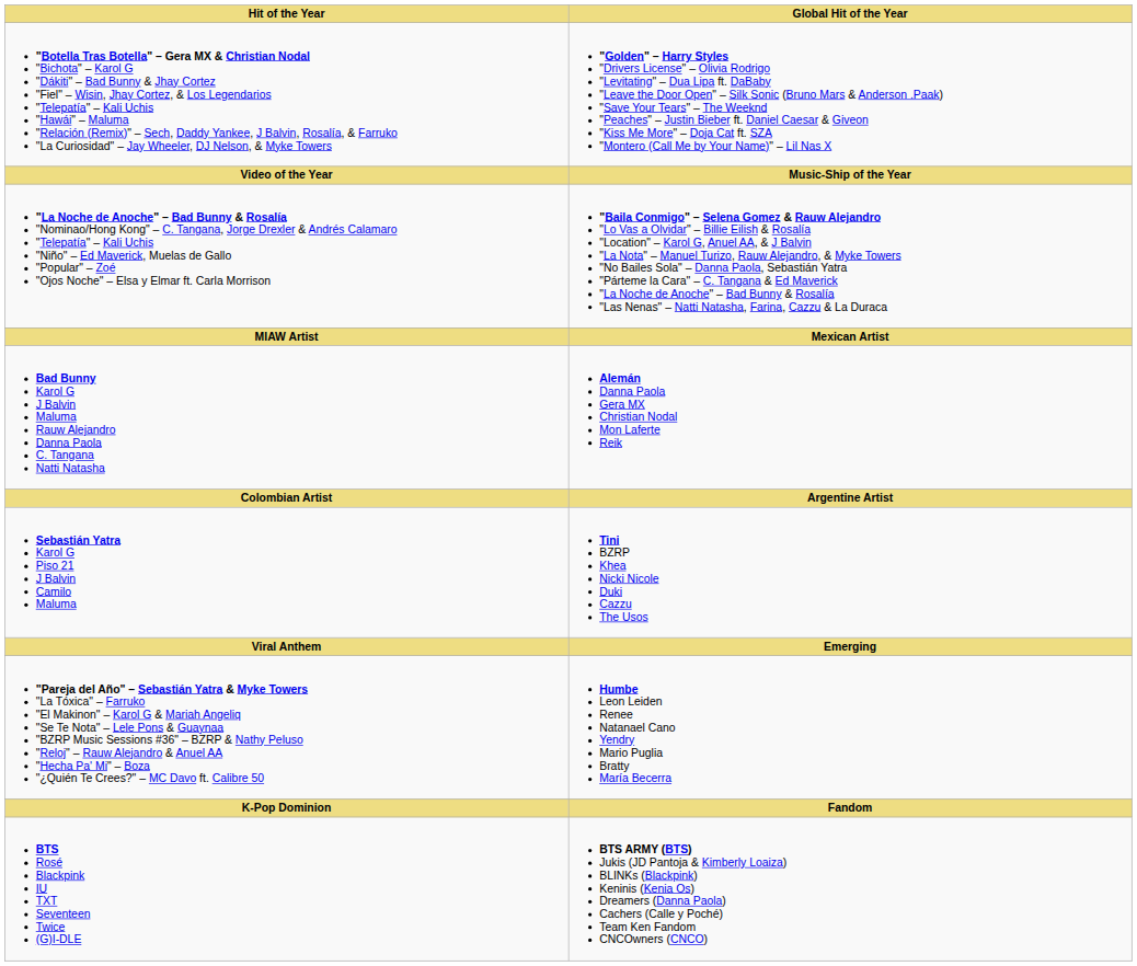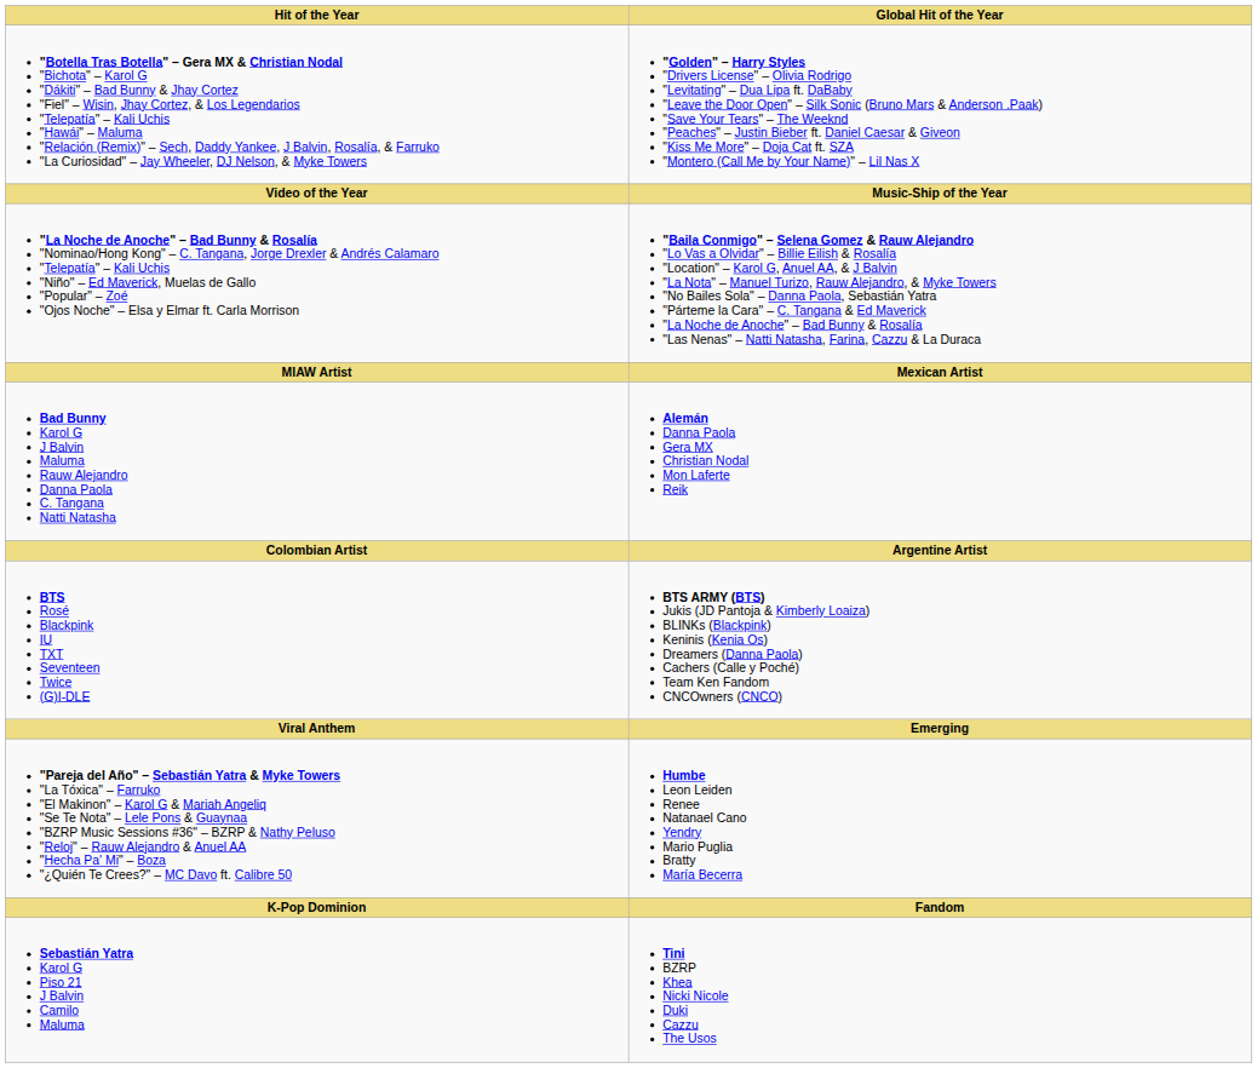 <table class="wikitable" style="width:100%;">
 <tr>
 <th style="background:#EEDD82; width:50%">Hit of the Year</th>
 <th style="background:#EEDD82; width:50%">Global Hit of the Year</th>
 </tr>
 <tr>
 <td valign="top"><br><ul><li><strong>"<a href='#'>Botella Tras Botella</a>" – Gera MX & <a href='#'>Christian Nodal</a></strong></li><li>"<a href='#'>Bichota</a>" – <a href='#'>Karol G</a></li><li>"<a href='#'>Dákiti</a>" – <a href='#'>Bad Bunny</a> & <a href='#'>Jhay Cortez</a></li><li>"Fiel" – <a href='#'>Wisin</a>, <a href='#'>Jhay Cortez</a>, & <a href='#'>Los Legendarios</a></li><li>"<a href='#'>Telepatía</a>" – <a href='#'>Kali Uchis</a></li><li>"<a href='#'>Hawái</a>" – <a href='#'>Maluma</a></li><li>"<a href='#'>Relación (Remix)</a>" – <a href='#'>Sech</a>, <a href='#'>Daddy Yankee</a>, <a href='#'>J Balvin</a>, <a href='#'>Rosalía</a>, & <a href='#'>Farruko</a></li><li>"La Curiosidad" – <a href='#'>Jay Wheeler</a>, <a href='#'>DJ Nelson</a>, & <a href='#'>Myke Towers</a></li></ul></td>
 <td valign="top"><br><ul><li><strong>"<a href='#'>Golden</a>" – <a href='#'>Harry Styles</a></strong></li><li>"<a href='#'>Drivers License</a>" – <a href='#'>Olivia Rodrigo</a></li><li>"<a href='#'>Levitating</a>" – <a href='#'>Dua Lipa</a> ft. <a href='#'>DaBaby</a></li><li>"<a href='#'>Leave the Door Open</a>" – <a href='#'>Silk Sonic</a> (<a href='#'>Bruno Mars</a> & <a href='#'>Anderson .Paak</a>)</li><li>"<a href='#'>Save Your Tears</a>" – <a href='#'>The Weeknd</a></li><li>"<a href='#'>Peaches</a>" – <a href='#'>Justin Bieber</a> ft. <a href='#'>Daniel Caesar</a> & <a href='#'>Giveon</a></li><li>"<a href='#'>Kiss Me More</a>" – <a href='#'>Doja Cat</a> ft. <a href='#'>SZA</a></li><li>"<a href='#'>Montero (Call Me by Your Name)</a>" – <a href='#'>Lil Nas X</a></li></ul></td>
 </tr>
 <tr>
 <th style="background:#EEDD82; width:50%">Video of the Year</th>
 <th style="background:#EEDD82; width:50%">Music-Ship of the Year</th>
 </tr>
 <tr>
 <td valign="top"><br><ul><li><strong>"<a href='#'>La Noche de Anoche</a>" – <a href='#'>Bad Bunny</a> & <a href='#'>Rosalía</a></strong></li><li>"Nominao/Hong Kong" – <a href='#'>C. Tangana</a>, <a href='#'>Jorge Drexler</a> & <a href='#'>Andrés Calamaro</a></li><li>"<a href='#'>Telepatía</a>" – <a href='#'>Kali Uchis</a></li><li>"Niño" – <a href='#'>Ed Maverick</a>, Muelas de Gallo</li><li>"Popular" – <a href='#'>Zoé</a></li><li>"Ojos Noche" – Elsa y Elmar ft. Carla Morrison</li></ul></td>
 <td valign="top"><br><ul><li><strong>"<a href='#'>Baila Conmigo</a>" – <a href='#'>Selena Gomez</a> & <a href='#'>Rauw Alejandro</a></strong></li><li>"<a href='#'>Lo Vas a Olvidar</a>" – <a href='#'>Billie Eilish</a> & <a href='#'>Rosalía</a></li><li>"Location" – <a href='#'>Karol G</a>, <a href='#'>Anuel AA</a>, & <a href='#'>J Balvin</a></li><li>"<a href='#'>La Nota</a>" – <a href='#'>Manuel Turizo</a>, <a href='#'>Rauw Alejandro</a>, & <a href='#'>Myke Towers</a></li><li>"No Bailes Sola" – <a href='#'>Danna Paola</a>, Sebastián Yatra</li><li>"Párteme la Cara" – <a href='#'>C. Tangana</a> & <a href='#'>Ed Maverick</a></li><li>"<a href='#'>La Noche de Anoche</a>" – <a href='#'>Bad Bunny</a> & <a href='#'>Rosalía</a></li><li>"Las Nenas" – <a href='#'>Natti Natasha</a>, <a href='#'>Farina</a>, <a href='#'>Cazzu</a> & La Duraca</li></ul></td>
 </tr>
 <tr>
 <th style="background:#EEDD82; width:50%">MIAW Artist</th>
 <th style="background:#EEDD82; width:50%">Mexican Artist</th>
 </tr>
 <tr>
 <td valign="top"><br><ul><li><strong><a href='#'>Bad Bunny</a></strong></li><li><a href='#'>Karol G</a></li><li><a href='#'>J Balvin</a></li><li><a href='#'>Maluma</a></li><li><a href='#'>Rauw Alejandro</a></li><li><a href='#'>Danna Paola</a></li><li><a href='#'>C. Tangana</a></li><li><a href='#'>Natti Natasha</a></li></ul></td>
 <td valign="top"><br><ul><li><strong><a href='#'>Alemán</a></strong></li><li><a href='#'>Danna Paola</a></li><li><a href='#'>Gera MX</a></li><li><a href='#'>Christian Nodal</a></li><li><a href='#'>Mon Laferte</a></li><li><a href='#'>Reik</a></li></ul></td>
 </tr>
 <tr>
 <th style="background:#EEDD82; width:50%">Colombian Artist</th>
 <th style="background:#EEDD82; width:50%">Argentine Artist</th>
 </tr>
 <tr>
-<td valign="top"><br><ul><li><strong><a href='#'>Sebastián Yatra</a></strong></li><li><a href='#'>Karol G</a></li><li><a href='#'>Piso 21</a></li><li><a href='#'>J Balvin</a></li><li><a href='#'>Camilo</a></li><li><a href='#'>Maluma</a></li></ul></td>
-<td valign="top"><br><ul><li><strong><a href='#'>Tini</a></strong></li><li>BZRP</li><li><a href='#'>Khea</a></li><li><a href='#'>Nicki Nicole</a></li><li><a href='#'>Duki</a></li><li><a href='#'>Cazzu</a></li><li><a href='#'>The Usos</a></li></ul></td>
+<td valign="top"><br><ul><li><strong><a href='#'>BTS</a></strong></li><li><a href='#'>Rosé</a></li><li><a href='#'>Blackpink</a></li><li><a href='#'>IU</a></li><li><a href='#'>TXT</a></li><li><a href='#'>Seventeen</a></li><li><a href='#'>Twice</a></li><li><a href='#'>(G)I-DLE</a></li></ul></td>
+<td valign="top"><br><ul><li><strong>BTS ARMY (<a href='#'>BTS</a>)</strong></li><li>Jukis (JD Pantoja & <a href='#'>Kimberly Loaiza</a>)</li><li>BLINKs (<a href='#'>Blackpink</a>)</li><li>Keninis (<a href='#'>Kenia Os</a>)</li><li>Dreamers (<a href='#'>Danna Paola</a>)</li><li>Cachers (Calle y Poché)</li><li>Team Ken Fandom</li><li>CNCOwners (<a href='#'>CNCO</a>)</li></ul></td>
 </tr>
 <tr>
 <th style="background:#EEDD82; width:50%">Viral Anthem</th>
 <th style="background:#EEDD82; width:50%">Emerging</th>
 </tr>
 <tr>
 <td valign="top"><br><ul><li><strong>"Pareja del Año" – <a href='#'>Sebastián Yatra</a> & <a href='#'>Myke Towers</a></strong></li><li>"La Tóxica" – <a href='#'>Farruko</a></li><li>"El Makinon" – <a href='#'>Karol G</a> & <a href='#'>Mariah Angeliq</a></li><li>"Se Te Nota" – <a href='#'>Lele Pons</a> & <a href='#'>Guaynaa</a></li><li>"BZRP Music Sessions #36" – BZRP & <a href='#'>Nathy Peluso</a></li><li>"<a href='#'>Reloj</a>" – <a href='#'>Rauw Alejandro</a> & <a href='#'>Anuel AA</a></li><li>"<a href='#'>Hecha Pa' Mi</a>" – <a href='#'>Boza</a></li><li>"¿Quién Te Crees?" – <a href='#'>MC Davo</a> ft. <a href='#'>Calibre 50</a></li></ul></td>
 <td valign="top"><br><ul><li><strong><a href='#'>Humbe</a></strong></li><li>Leon Leiden</li><li>Renee</li><li>Natanael Cano</li><li><a href='#'>Yendry</a></li><li>Mario Puglia</li><li>Bratty</li><li><a href='#'>María Becerra</a></li></ul></td>
 </tr>
 <tr>
 <th style="background:#EEDD82; width:50%">K-Pop Dominion</th>
 <th style="background:#EEDD82; width:50%">Fandom</th>
 </tr>
 <tr>
-<td valign="top"><br><ul><li><strong><a href='#'>BTS</a></strong></li><li><a href='#'>Rosé</a></li><li><a href='#'>Blackpink</a></li><li><a href='#'>IU</a></li><li><a href='#'>TXT</a></li><li><a href='#'>Seventeen</a></li><li><a href='#'>Twice</a></li><li><a href='#'>(G)I-DLE</a></li></ul></td>
-<td valign="top"><br><ul><li><strong>BTS ARMY (<a href='#'>BTS</a>)</strong></li><li>Jukis (JD Pantoja & <a href='#'>Kimberly Loaiza</a>)</li><li>BLINKs (<a href='#'>Blackpink</a>)</li><li>Keninis (<a href='#'>Kenia Os</a>)</li><li>Dreamers (<a href='#'>Danna Paola</a>)</li><li>Cachers (Calle y Poché)</li><li>Team Ken Fandom</li><li>CNCOwners (<a href='#'>CNCO</a>)</li></ul></td>
+<td valign="top"><br><ul><li><strong><a href='#'>Sebastián Yatra</a></strong></li><li><a href='#'>Karol G</a></li><li><a href='#'>Piso 21</a></li><li><a href='#'>J Balvin</a></li><li><a href='#'>Camilo</a></li><li><a href='#'>Maluma</a></li></ul></td>
+<td valign="top"><br><ul><li><strong><a href='#'>Tini</a></strong></li><li>BZRP</li><li><a href='#'>Khea</a></li><li><a href='#'>Nicki Nicole</a></li><li><a href='#'>Duki</a></li><li><a href='#'>Cazzu</a></li><li><a href='#'>The Usos</a></li></ul></td>
 </tr>
 </table>
